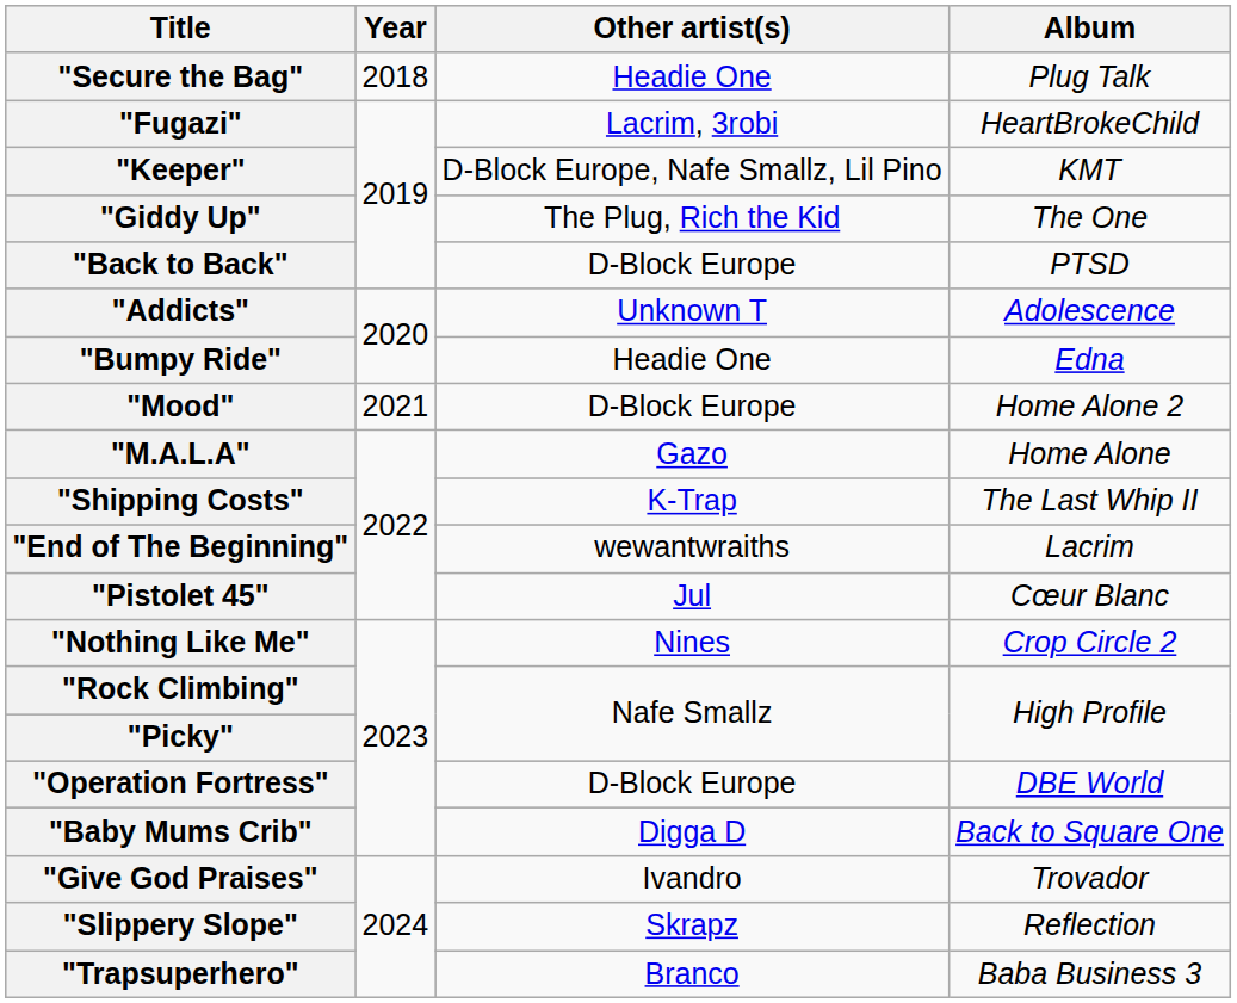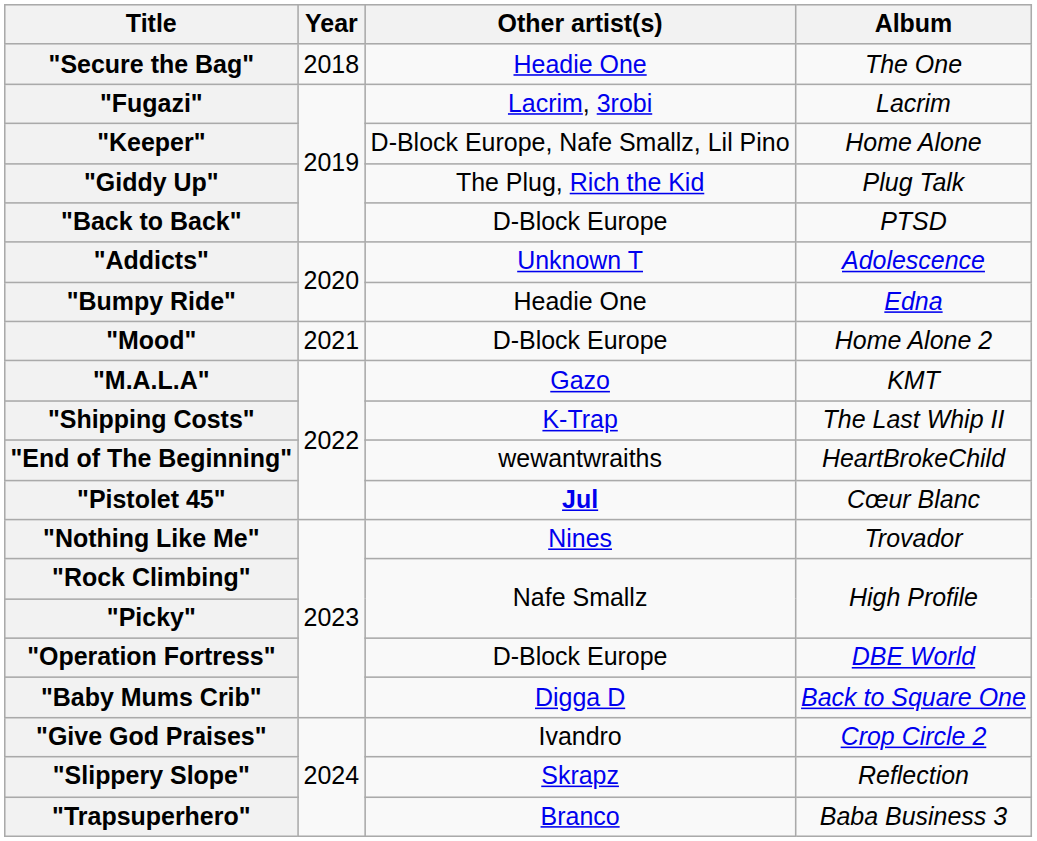 <table class="wikitable plainrowheaders" style="text-align:center;">
 <tr>
 <th scope="col">Title</th>
 <th scope="col">Year</th>
 <th scope="col">Other artist(s)</th>
 <th scope="col">Album</th>
 </tr>
 <tr>
 <th scope="row">"Secure the Bag"</th>
 <td rowspan="1">2018</td>
 <td><a href='#'>Headie One</a></td>
-<td><em>Plug Talk</em></td>
+<td><em>The One</em></td>
 </tr>
 <tr>
 <th scope="row">"Fugazi"</th>
 <td rowspan="4">2019</td>
 <td><a href='#'>Lacrim</a>, <a href='#'>3robi</a></td>
-<td><em>HeartBrokeChild</em></td>
+<td><em>Lacrim</em></td>
 </tr>
 <tr>
 <th scope="row">"Keeper"</th>
 <td>D-Block Europe, Nafe Smallz, Lil Pino</td>
-<td><em>KMT</em></td>
+<td><em>Home Alone</em></td>
 </tr>
 <tr>
 <th scope="row">"Giddy Up"</th>
 <td>The Plug, <a href='#'>Rich the Kid</a></td>
-<td><em>The One</em></td>
+<td><em>Plug Talk</em></td>
 </tr>
 <tr>
 <th scope="row">"Back to Back"</th>
 <td>D-Block Europe</td>
 <td><em>PTSD</em></td>
 </tr>
 <tr>
 <th scope="row">"Addicts"</th>
 <td rowspan="2">2020</td>
 <td><a href='#'>Unknown T</a></td>
 <td><em><a href='#'>Adolescence</a></em></td>
 </tr>
 <tr>
 <th scope="row">"Bumpy Ride"</th>
 <td>Headie One</td>
 <td><em><a href='#'>Edna</a></em></td>
 </tr>
 <tr>
 <th scope="row">"Mood"</th>
 <td rowspan="1">2021</td>
 <td>D-Block Europe</td>
 <td><em>Home Alone 2</em></td>
 </tr>
 <tr>
 <th scope="row">"M.A.L.A"</th>
 <td rowspan="4">2022</td>
 <td><a href='#'>Gazo</a></td>
-<td><em>Home Alone</em></td>
+<td><em>KMT</em></td>
 </tr>
 <tr>
 <th scope="row">"Shipping Costs"</th>
 <td><a href='#'>K-Trap</a></td>
 <td><em>The Last Whip II</em></td>
 </tr>
 <tr>
 <th scope="row">"End of The Beginning"</th>
 <td>wewantwraiths</td>
-<td><em>Lacrim</em></td>
+<td><em>HeartBrokeChild</em></td>
 </tr>
 <tr>
 <th scope="row">"Pistolet 45"</th>
-<td><a href='#'>Jul</a></td>
+<td><strong><a href='#'>Jul</a></strong></td>
 <td><em>Cœur Blanc</em></td>
 </tr>
 <tr>
 <th scope="row">"Nothing Like Me"</th>
 <td rowspan="5">2023</td>
 <td><a href='#'>Nines</a></td>
-<td><em><a href='#'>Crop Circle 2</a></em></td>
+<td><em>Trovador</em></td>
 </tr>
 <tr>
 <th scope="row">"Rock Climbing"</th>
 <td rowspan="2">Nafe Smallz</td>
 <td rowspan="2"><em>High Profile	</em></td>
 </tr>
 <tr>
 <th scope="row">"Picky"</th>
 </tr>
 <tr>
 <th scope="row">"Operation Fortress"</th>
 <td>D-Block Europe</td>
 <td><em><a href='#'>DBE World</a></em></td>
 </tr>
 <tr>
 <th scope="row">"Baby Mums Crib"</th>
 <td><a href='#'>Digga D</a></td>
 <td><em><a href='#'>Back to Square One</a></em></td>
 </tr>
 <tr>
 <th scope="row">"Give God Praises"</th>
 <td rowspan="3">2024</td>
 <td>Ivandro</td>
-<td><em>Trovador</em></td>
+<td><em><a href='#'>Crop Circle 2</a></em></td>
 </tr>
 <tr>
 <th scope="row">"Slippery Slope"</th>
 <td><a href='#'>Skrapz</a></td>
 <td><em>Reflection</em></td>
 </tr>
 <tr>
 <th scope="row">"Trapsuperhero"</th>
 <td><a href='#'>Branco</a></td>
 <td><em>Baba Business 3</em></td>
 </tr>
 </table>
